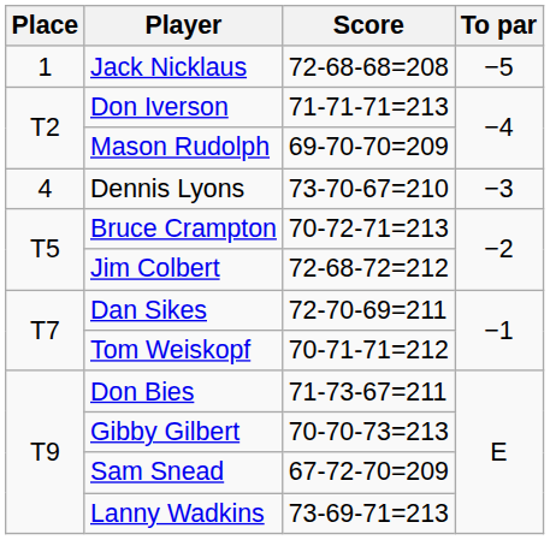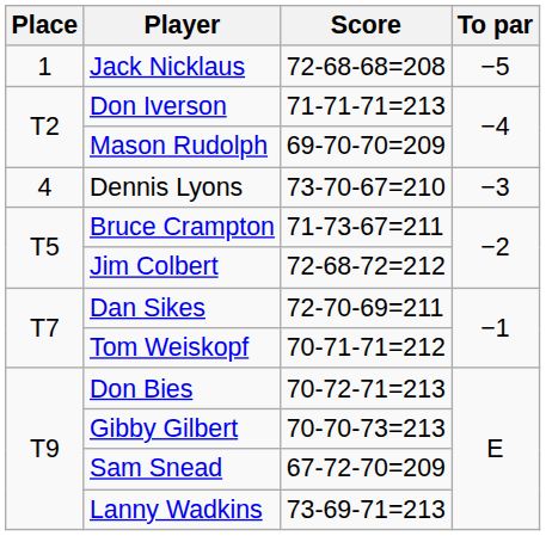 <table class=wikitable>
 <tr>
 <th>Place</th>
 <th>Player</th>
 <th>Score</th>
 <th>To par</th>
 </tr>
 <tr>
 <td align=center>1</td>
 <td> <a href='#'>Jack Nicklaus</a></td>
 <td>72-68-68=208</td>
 <td align=center>−5</td>
 </tr>
 <tr>
 <td rowspan=2 align=center>T2</td>
 <td> <a href='#'>Don Iverson</a></td>
 <td>71-71-71=213</td>
 <td rowspan=2 align=center>−4</td>
 </tr>
 <tr>
 <td> <a href='#'>Mason Rudolph</a></td>
 <td>69-70-70=209</td>
 </tr>
 <tr>
 <td align=center>4</td>
 <td> Dennis Lyons</td>
 <td>73-70-67=210</td>
 <td align=center>−3</td>
 </tr>
 <tr>
 <td rowspan=2 align=center>T5</td>
 <td> <a href='#'>Bruce Crampton</a></td>
-<td>70-72-71=213</td>
+<td>71-73-67=211</td>
 <td rowspan=2 align=center>−2</td>
 </tr>
 <tr>
 <td> <a href='#'>Jim Colbert</a></td>
 <td>72-68-72=212</td>
 </tr>
 <tr>
 <td rowspan=2 align=center>T7</td>
 <td> <a href='#'>Dan Sikes</a></td>
 <td>72-70-69=211</td>
 <td rowspan=2 align=center>−1</td>
 </tr>
 <tr>
 <td> <a href='#'>Tom Weiskopf</a></td>
 <td>70-71-71=212</td>
 </tr>
 <tr>
 <td rowspan=4 align=center>T9</td>
 <td> <a href='#'>Don Bies</a></td>
-<td>71-73-67=211</td>
+<td>70-72-71=213</td>
 <td rowspan=4 align=center>E</td>
 </tr>
 <tr>
 <td> <a href='#'>Gibby Gilbert</a></td>
 <td>70-70-73=213</td>
 </tr>
 <tr>
 <td> <a href='#'>Sam Snead</a></td>
 <td>67-72-70=209</td>
 </tr>
 <tr>
 <td> <a href='#'>Lanny Wadkins</a></td>
 <td>73-69-71=213</td>
 </tr>
 </table>
